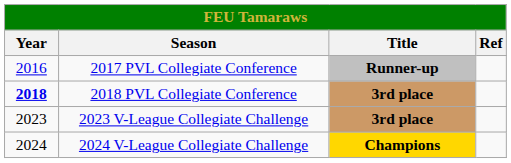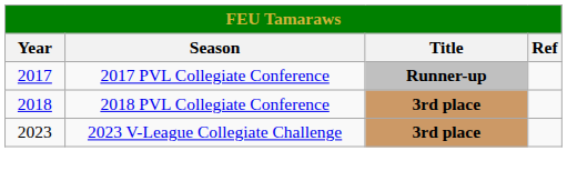 <table class="wikitable sortable" style="font-size:95%; text-align:left;">
 <tr>
 <th colspan="4" style= "background: green; color: #CFB53B; text-align: center"><strong>FEU Tamaraws</strong></th>
 </tr>
 <tr style="background:#FFFFFF;">
 <th style= "align=center; width:3em;">Year</th>
 <th style= "align=center;width:17em;">Season</th>
 <th style= "align=center; width:9em;">Title</th>
 <th style= "align=center; width:1em;">Ref</th>
 </tr>
 <tr align=center>
-<td><a href='#'>2016</a></td>
+<td><a href='#'>2017</a></td>
 <td><a href='#'>2017 PVL Collegiate Conference</a></td>
 <td style="background:silver;"><strong>Runner-up</strong></td>
 <td></td>
 </tr>
 <tr align=center>
-<td><strong><a href='#'>2018</a></strong></td>
+<td><a href='#'>2018</a></td>
 <td><a href='#'>2018 PVL Collegiate Conference</a></td>
 <td style="background:#cc9966;"><strong>3rd place</strong></td>
 <td></td>
 </tr>
 <tr align=center>
 <td>2023</td>
 <td><a href='#'>2023 V-League Collegiate Challenge</a></td>
 <td style="background:#cc9966;"><strong>3rd place</strong></td>
 <td></td>
 </tr>
-<tr align=center>
-<td>2024</td>
-<td><a href='#'>2024 V-League Collegiate Challenge</a></td>
-<td style="background:gold;"><strong>Champions</strong></td>
-<td></td>
-</tr>
 </table>
